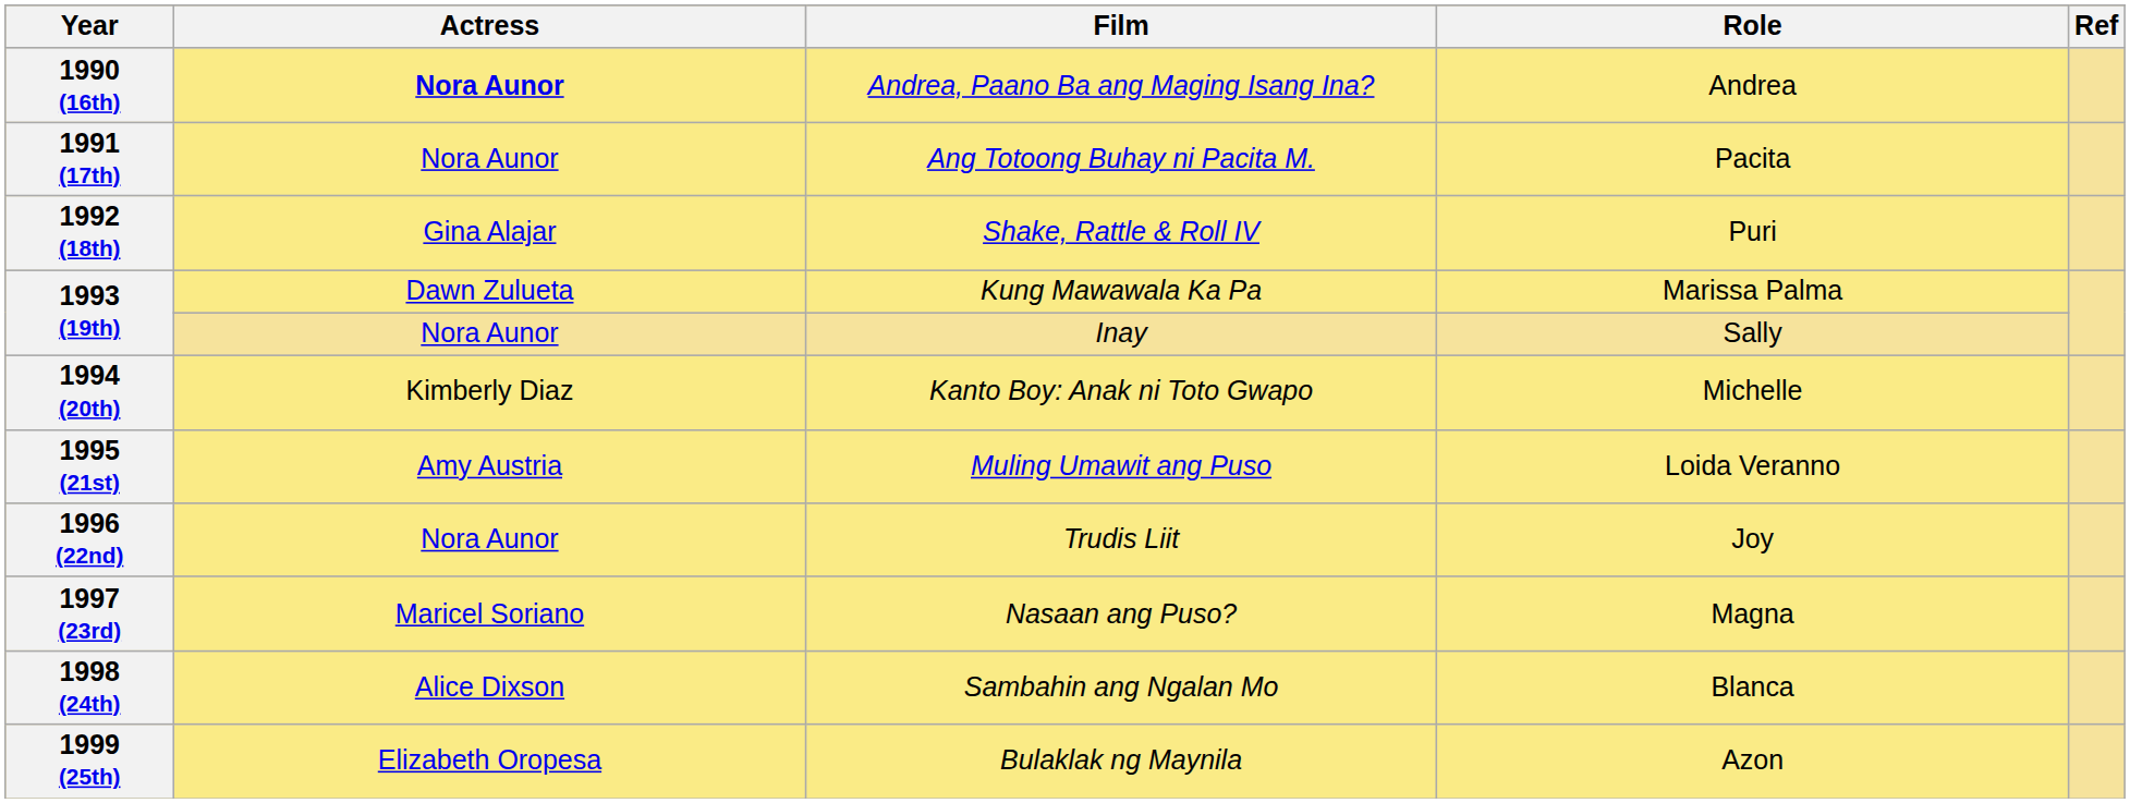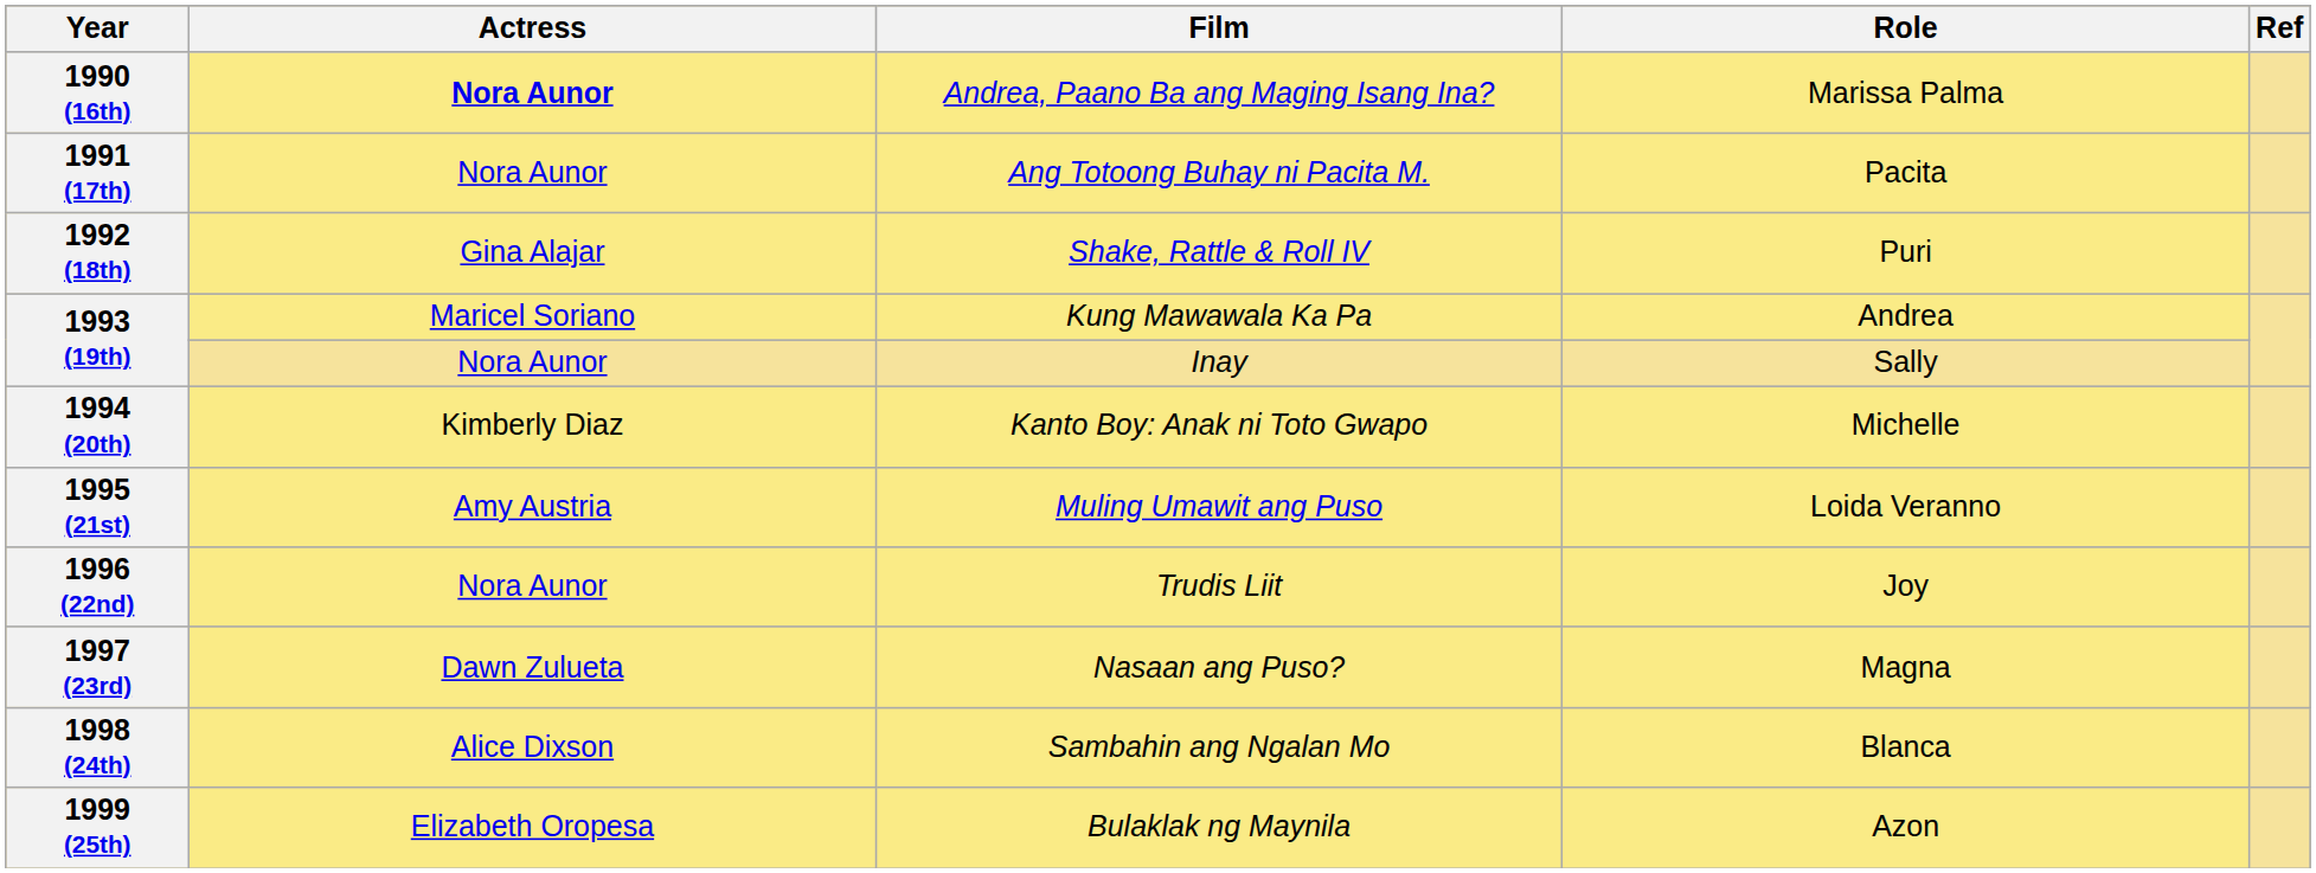 <table class="wikitable" rowspan="2" style="text-align:center; background: #f6e39c">
 <tr style="background:#bebebe;">
 <th scope="col" style="width:8%;">Year</th>
 <th scope="col" style="width:30%;">Actress</th>
 <th scope="col" style="width:30%;">Film</th>
 <th scope="col" style="width:30%;">Role</th>
 <th scope="col" style="width:2%;">Ref</th>
 </tr>
 <tr>
 <th scope="row" style="text-align:center">1990 <br><small><a href='#'>(16th)</a> </small></th>
 <td style="background:#FAEB86"><strong><a href='#'>Nora Aunor</a></strong></td>
 <td style="background:#FAEB86"><em><a href='#'>Andrea, Paano Ba ang Maging Isang Ina?</a></em></td>
-<td style="background:#FAEB86">Andrea</td>
+<td style="background:#FAEB86">Marissa Palma</td>
 <td></td>
 </tr>
 <tr>
 <th scope="row" style="text-align:center">1991 <br><small><a href='#'>(17th)</a> </small></th>
 <td style="background:#FAEB86"><a href='#'>Nora Aunor</a></td>
 <td style="background:#FAEB86"><em><a href='#'>Ang Totoong Buhay ni Pacita M.</a></em></td>
 <td style="background:#FAEB86">Pacita</td>
 <td></td>
 </tr>
 <tr>
 <th scope="row" style="text-align:center">1992 <br><small><a href='#'>(18th)</a> </small></th>
 <td style="background:#FAEB86"><a href='#'>Gina Alajar</a></td>
 <td style="background:#FAEB86"><em><a href='#'>Shake, Rattle & Roll IV</a></em></td>
 <td style="background:#FAEB86">Puri</td>
 <td></td>
 </tr>
 <tr>
 <th scope="row" style="text-align:center" rowspan=2>1993 <br><small><a href='#'>(19th)</a> </small></th>
-<td style="background:#FAEB86"><a href='#'>Dawn Zulueta</a></td>
+<td style="background:#FAEB86"><a href='#'>Maricel Soriano</a></td>
 <td style="background:#FAEB86"><em>Kung Mawawala Ka Pa</em></td>
-<td style="background:#FAEB86">Marissa Palma</td>
+<td style="background:#FAEB86">Andrea</td>
 <td rowspan=2></td>
 </tr>
 <tr>
 <td><a href='#'>Nora Aunor</a></td>
 <td><em>Inay</em></td>
 <td>Sally</td>
 </tr>
 <tr>
 <th scope="row" style="text-align:center">1994 <br><small><a href='#'>(20th)</a> </small></th>
 <td style="background:#FAEB86">Kimberly Diaz</td>
 <td style="background:#FAEB86"><em>Kanto Boy: Anak ni Toto Gwapo</em></td>
 <td style="background:#FAEB86">Michelle</td>
 <td></td>
 </tr>
 <tr>
 <th scope="row" style="text-align:center">1995 <br><small><a href='#'>(21st)</a> </small></th>
 <td style="background:#FAEB86"><a href='#'>Amy Austria</a></td>
 <td style="background:#FAEB86"><em><a href='#'>Muling Umawit ang Puso</a></em></td>
 <td style="background:#FAEB86">Loida Veranno</td>
 <td></td>
 </tr>
 <tr>
 <th scope="row" style="text-align:center">1996 <br><small><a href='#'>(22nd)</a> </small></th>
 <td style="background:#FAEB86"><a href='#'>Nora Aunor</a></td>
 <td style="background:#FAEB86"><em>Trudis Liit</em></td>
 <td style="background:#FAEB86">Joy</td>
 <td></td>
 </tr>
 <tr>
 <th scope="row" style="text-align:center">1997 <br><small><a href='#'>(23rd)</a> </small></th>
-<td style="background:#FAEB86"><a href='#'>Maricel Soriano</a></td>
+<td style="background:#FAEB86"><a href='#'>Dawn Zulueta</a></td>
 <td style="background:#FAEB86"><em>Nasaan ang Puso?</em></td>
 <td style="background:#FAEB86">Magna</td>
 <td></td>
 </tr>
 <tr>
 <th scope="row" style="text-align:center">1998 <br><small><a href='#'>(24th)</a> </small></th>
 <td style="background:#FAEB86"><a href='#'>Alice Dixson</a></td>
 <td style="background:#FAEB86"><em>Sambahin ang Ngalan Mo</em></td>
 <td style="background:#FAEB86">Blanca</td>
 <td></td>
 </tr>
 <tr>
 <th scope="row" style="text-align:center">1999 <br><small><a href='#'>(25th)</a> </small></th>
 <td style="background:#FAEB86"><a href='#'>Elizabeth Oropesa</a></td>
 <td style="background:#FAEB86"><em>Bulaklak ng Maynila</em></td>
 <td style="background:#FAEB86">Azon</td>
 <td></td>
 </tr>
 </table>
